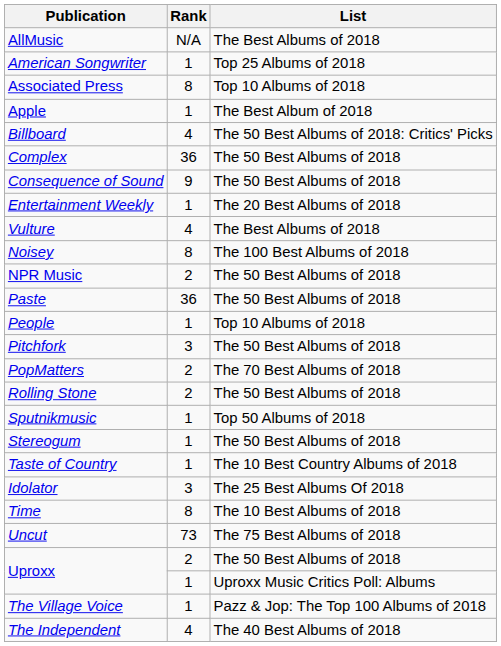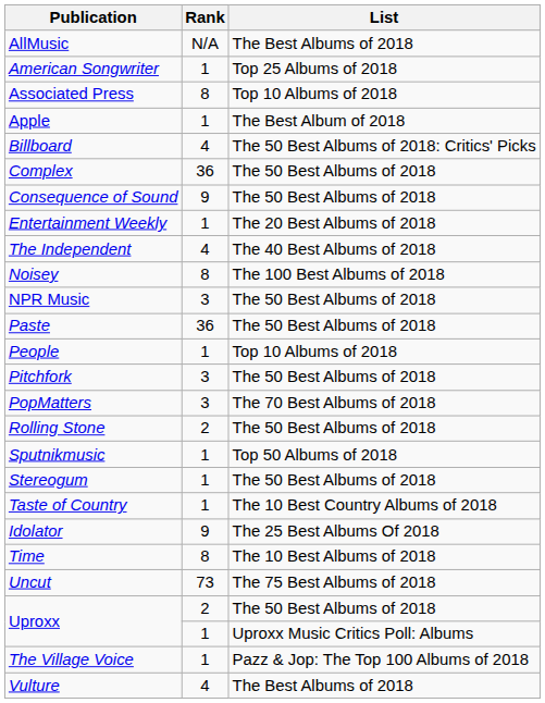 <table class="wikitable plainrowheaders sortable">
 <tr>
 <th>Publication</th>
 <th data-sort-type="number">Rank</th>
 <th scope="col" class="unsortable">List</th>
 </tr>
 <tr>
 <td><a href='#'>AllMusic</a></td>
 <td align=center>N/A</td>
 <td>The Best Albums of 2018</td>
 </tr>
 <tr>
 <td><em><a href='#'>American Songwriter</a></em></td>
 <td align=center>1</td>
 <td>Top 25 Albums of 2018</td>
 </tr>
 <tr>
 <td><a href='#'>Associated Press</a></td>
 <td align=center>8</td>
 <td>Top 10 Albums of 2018</td>
 </tr>
 <tr>
 <td><a href='#'>Apple</a></td>
 <td align=center>1</td>
 <td>The Best Album of 2018</td>
 </tr>
 <tr>
 <td><em><a href='#'>Billboard</a></em></td>
 <td align=center>4</td>
 <td>The 50 Best Albums of 2018: Critics' Picks</td>
 </tr>
 <tr>
 <td><em><a href='#'>Complex</a></em></td>
 <td align=center>36</td>
 <td>The 50 Best Albums of 2018</td>
 </tr>
 <tr>
 <td><em><a href='#'>Consequence of Sound</a></em></td>
 <td align=center>9</td>
 <td>The 50 Best Albums of 2018</td>
 </tr>
 <tr>
 <td><em><a href='#'>Entertainment Weekly</a></em></td>
 <td align=center>1</td>
 <td>The 20 Best Albums of 2018</td>
 </tr>
 <tr>
-<td><em><a href='#'>Vulture</a></em></td>
+<td><em><a href='#'>The Independent</a></em></td>
 <td align=center>4</td>
-<td>The Best Albums of 2018 </td>
+<td>The 40 Best Albums of 2018</td>
 </tr>
 <tr>
 <td><em><a href='#'>Noisey</a></em></td>
 <td align=center>8</td>
 <td>The 100 Best Albums of 2018</td>
 </tr>
 <tr>
 <td><a href='#'>NPR Music</a></td>
-<td align=center>2</td>
+<td align=center>3</td>
 <td>The 50 Best Albums of 2018</td>
 </tr>
 <tr>
 <td><em><a href='#'>Paste</a></em></td>
 <td align=center>36</td>
 <td>The 50 Best Albums of 2018</td>
 </tr>
 <tr>
 <td><em><a href='#'>People</a></em></td>
 <td align=center>1</td>
 <td>Top 10 Albums of 2018</td>
 </tr>
 <tr>
 <td><em><a href='#'>Pitchfork</a></em></td>
 <td align=center>3</td>
 <td>The 50 Best Albums of 2018</td>
 </tr>
 <tr>
 <td><em><a href='#'>PopMatters</a></em></td>
-<td align=center>2</td>
+<td align=center>3</td>
 <td>The 70 Best Albums of 2018</td>
 </tr>
 <tr>
 <td><em><a href='#'>Rolling Stone</a></em></td>
 <td align=center>2</td>
 <td>The 50 Best Albums of 2018</td>
 </tr>
 <tr>
 <td><em><a href='#'>Sputnikmusic</a></em></td>
 <td align=center>1</td>
 <td>Top 50 Albums of 2018</td>
 </tr>
 <tr>
 <td><em><a href='#'>Stereogum</a></em></td>
 <td align=center>1</td>
 <td>The 50 Best Albums of 2018</td>
 </tr>
 <tr>
 <td><em><a href='#'>Taste of Country</a></em></td>
 <td align=center>1</td>
 <td>The 10 Best Country Albums of 2018</td>
 </tr>
 <tr>
 <td><em><a href='#'>Idolator</a></em></td>
-<td align=center>3</td>
+<td align=center>9</td>
 <td>The 25 Best Albums Of 2018</td>
 </tr>
 <tr>
 <td><em><a href='#'>Time</a></em></td>
 <td align=center>8</td>
 <td>The 10 Best Albums of 2018</td>
 </tr>
 <tr>
 <td><em><a href='#'>Uncut</a></em></td>
 <td align=center>73</td>
 <td>The 75 Best Albums of 2018</td>
 </tr>
 <tr>
 <td rowspan="2"><a href='#'>Uproxx</a></td>
 <td align=center>2</td>
 <td>The 50 Best Albums of 2018</td>
 </tr>
 <tr>
 <td align=center>1</td>
 <td>Uproxx Music Critics Poll: Albums</td>
 </tr>
 <tr>
 <td><em><a href='#'>The Village Voice</a></em></td>
 <td align=center>1</td>
 <td>Pazz & Jop: The Top 100 Albums of 2018</td>
 </tr>
 <tr>
-<td><em><a href='#'>The Independent</a></em></td>
+<td><em><a href='#'>Vulture</a></em></td>
 <td align=center>4</td>
-<td>The 40 Best Albums of 2018</td>
+<td>The Best Albums of 2018 </td>
 </tr>
 </table>
